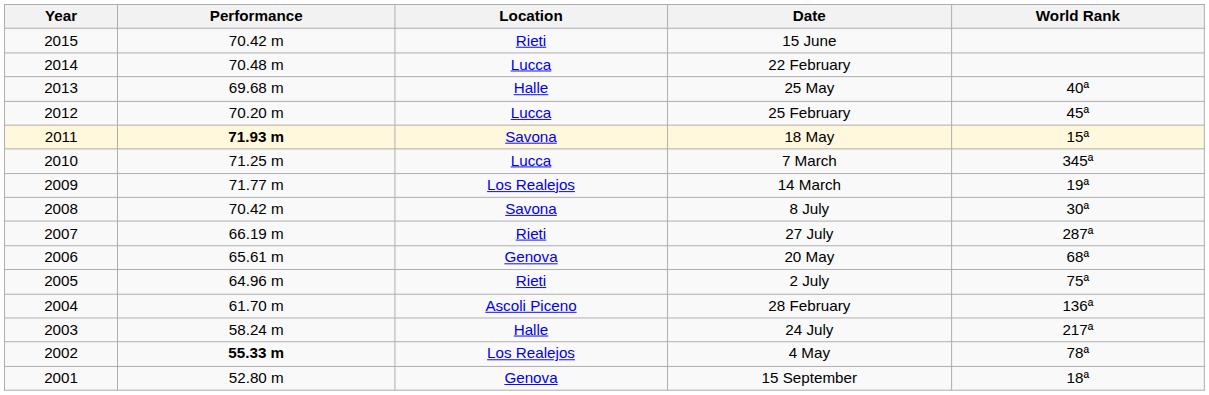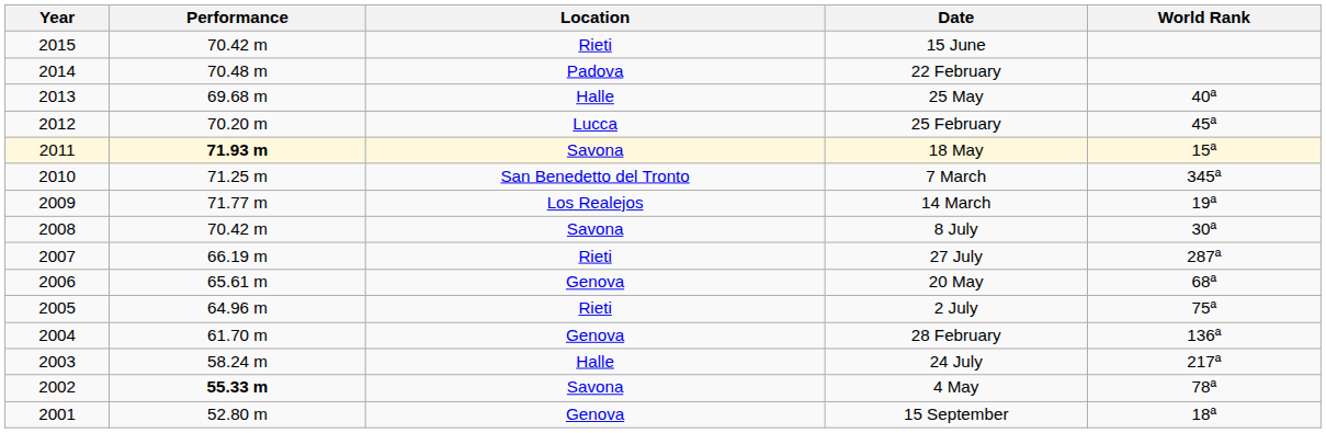 <table class="wikitable" style="text-align:center; width:100%; border-collapse:collapse; border:1px solid black;">
 <tr>
 <th>Year</th>
 <th>Performance</th>
 <th>Location</th>
 <th>Date</th>
 <th>World Rank</th>
 </tr>
 <tr>
 <td>2015</td>
 <td>70.42 m</td>
 <td> <a href='#'>Rieti</a></td>
 <td>15 June</td>
 <td></td>
 </tr>
 <tr>
 <td>2014</td>
 <td>70.48 m</td>
-<td> <a href='#'>Lucca</a></td>
+<td> <a href='#'>Padova</a></td>
 <td>22 February</td>
 <td></td>
 </tr>
 <tr>
 <td>2013</td>
 <td>69.68 m</td>
 <td> <a href='#'>Halle</a></td>
 <td>25 May</td>
 <td>40ª</td>
 </tr>
 <tr>
 <td>2012</td>
 <td>70.20 m</td>
 <td> <a href='#'>Lucca</a></td>
 <td>25 February</td>
 <td>45ª</td>
 </tr>
 <tr>
 <td style="background:#fff8dc;">2011</td>
 <td style="background:#fff8dc;"><strong>71.93 m</strong></td>
 <td style="background:#fff8dc;"> <a href='#'>Savona</a></td>
 <td style="background:#fff8dc;">18 May</td>
 <td style="background:#fff8dc;">15ª</td>
 </tr>
 <tr>
 <td>2010</td>
 <td>71.25 m</td>
-<td> <a href='#'>Lucca</a></td>
+<td> <a href='#'>San Benedetto del Tronto</a></td>
 <td>7 March</td>
 <td>345ª</td>
 </tr>
 <tr>
 <td>2009</td>
 <td>71.77 m</td>
 <td> <a href='#'>Los Realejos</a></td>
 <td>14 March</td>
 <td>19ª</td>
 </tr>
 <tr>
 <td>2008</td>
 <td>70.42 m</td>
 <td> <a href='#'>Savona</a></td>
 <td>8 July</td>
 <td>30ª</td>
 </tr>
 <tr>
 <td>2007</td>
 <td>66.19 m</td>
 <td> <a href='#'>Rieti</a></td>
 <td>27 July</td>
 <td>287ª</td>
 </tr>
 <tr>
 <td>2006</td>
 <td>65.61 m</td>
 <td> <a href='#'>Genova</a></td>
 <td>20 May</td>
 <td>68ª</td>
 </tr>
 <tr>
 <td>2005</td>
 <td>64.96 m</td>
 <td> <a href='#'>Rieti</a></td>
 <td>2 July</td>
 <td>75ª</td>
 </tr>
 <tr>
 <td>2004</td>
 <td>61.70 m</td>
-<td> <a href='#'>Ascoli Piceno</a></td>
+<td> <a href='#'>Genova</a></td>
 <td>28 February</td>
 <td>136ª</td>
 </tr>
 <tr>
 <td>2003</td>
 <td>58.24 m</td>
 <td> <a href='#'>Halle</a></td>
 <td>24 July</td>
 <td>217ª</td>
 </tr>
 <tr>
 <td>2002</td>
 <td><strong>55.33 m</strong></td>
-<td> <a href='#'>Los Realejos</a></td>
+<td> <a href='#'>Savona</a></td>
 <td>4 May</td>
 <td>78ª</td>
 </tr>
 <tr>
 <td>2001</td>
 <td>52.80 m</td>
 <td> <a href='#'>Genova</a></td>
 <td>15 September</td>
 <td>18ª</td>
 </tr>
 </table>
